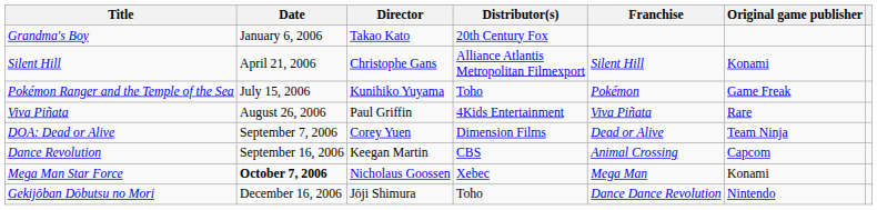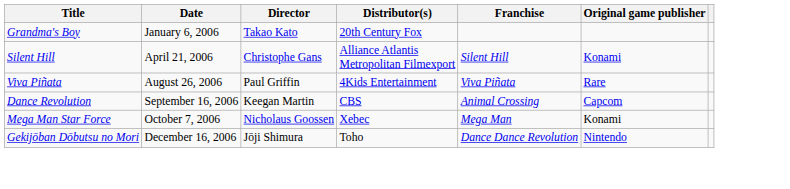 <table class="wikitable sortable">
 <tr>
 <th>Title</th>
 <th>Date</th>
 <th>Director</th>
 <th>Distributor(s)</th>
 <th>Franchise</th>
 <th>Original game publisher</th>
 <th></th>
 </tr>
 <tr>
 <td><em><a href='#'>Grandma's Boy</a></em></td>
 <td>January 6, 2006</td>
 <td><a href='#'>Takao Kato</a></td>
 <td><a href='#'>20th Century Fox</a></td>
 <td></td>
 <td></td>
 <td style="text-align:center;"></td>
 </tr>
 <tr>
 <td><em><a href='#'>Silent Hill</a></em></td>
 <td>April 21, 2006</td>
 <td><a href='#'>Christophe Gans</a></td>
 <td><a href='#'>Alliance Atlantis</a> <br><a href='#'>Metropolitan Filmexport</a> </td>
 <td><em><a href='#'>Silent Hill</a></em></td>
 <td><a href='#'>Konami</a></td>
 <td style="text-align:center;"></td>
 </tr>
 <tr>
-<td><em><a href='#'>Pokémon Ranger and the Temple of the Sea</a></em></td>
-<td>July 15, 2006</td>
-<td><a href='#'>Kunihiko Yuyama</a></td>
-<td><a href='#'>Toho</a></td>
-<td><em><a href='#'>Pokémon</a></em></td>
-<td><a href='#'>Game Freak</a></td>
-<td style="text-align:center;"></td>
-</tr>
-<tr>
 <td><em><a href='#'>Viva Piñata</a></em></td>
 <td>August 26, 2006</td>
 <td>Paul Griffin</td>
 <td><a href='#'>4Kids Entertainment</a></td>
 <td><em><a href='#'>Viva Piñata</a></em></td>
 <td><a href='#'>Rare</a></td>
-<td style="text-align:center;"></td>
-</tr>
-<tr>
-<td><em><a href='#'>DOA: Dead or Alive</a></em></td>
-<td>September 7, 2006</td>
-<td><a href='#'>Corey Yuen</a></td>
-<td><a href='#'>Dimension Films</a></td>
-<td><em><a href='#'>Dead or Alive</a></em></td>
-<td><a href='#'>Team Ninja</a></td>
 <td style="text-align:center;"></td>
 </tr>
 <tr>
 <td><em><a href='#'>Dance Revolution</a></em></td>
 <td>September 16, 2006</td>
 <td>Keegan Martin</td>
 <td><a href='#'>CBS</a></td>
 <td><em><a href='#'>Animal Crossing</a></em></td>
 <td><a href='#'>Capcom</a></td>
 <td style="text-align:center;"></td>
 </tr>
 <tr>
 <td><em><a href='#'>Mega Man Star Force</a></em></td>
-<td><strong>October 7, 2006</strong></td>
+<td>October 7, 2006</td>
 <td><a href='#'>Nicholaus Goossen</a></td>
 <td><a href='#'>Xebec</a></td>
 <td><em><a href='#'>Mega Man</a></em></td>
 <td>Konami</td>
 <td style="text-align:center;"></td>
 </tr>
 <tr>
 <td><em><a href='#'>Gekijōban Dōbutsu no Mori</a></em></td>
 <td>December 16, 2006</td>
 <td>Jōji Shimura</td>
 <td>Toho</td>
 <td><em><a href='#'>Dance Dance Revolution</a></em></td>
 <td><a href='#'>Nintendo</a></td>
 <td style="text-align:center;"></td>
 </tr>
 </table>
